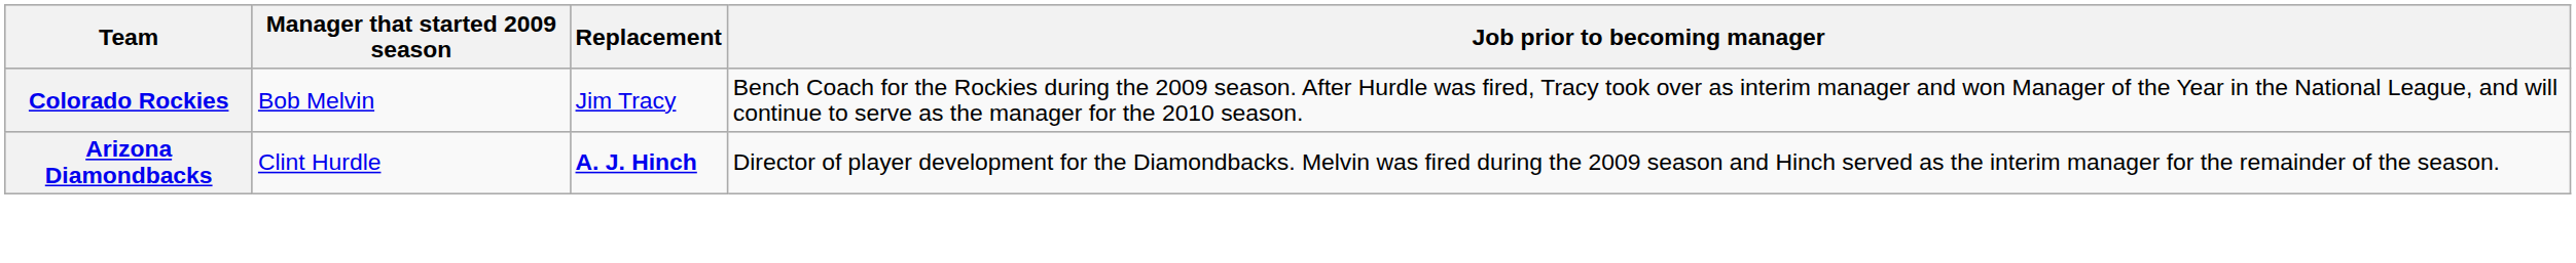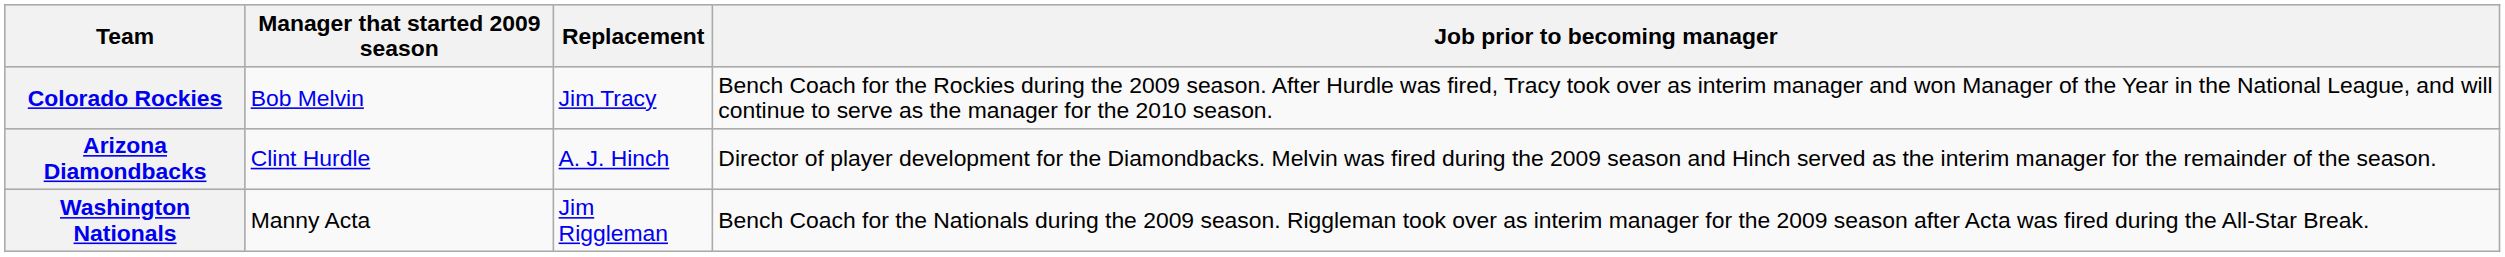 <table class="wikitable" style="font-size:90%;">
 <tr>
 <th>Team</th>
 <th>Manager that started 2009 season</th>
 <th>Replacement</th>
 <th>Job prior to becoming manager</th>
 </tr>
 <tr>
 <th><a href='#'>Colorado Rockies</a></th>
 <td><a href='#'>Bob Melvin</a></td>
 <td><a href='#'>Jim Tracy</a></td>
 <td>Bench Coach for the Rockies during the 2009 season. After Hurdle was fired, Tracy took over as interim manager and won Manager of the Year in the National League, and will continue to serve as the manager for the 2010 season.</td>
 </tr>
 <tr>
 <th><a href='#'>Arizona Diamondbacks</a></th>
 <td><a href='#'>Clint Hurdle</a></td>
-<td><strong><a href='#'>A. J. Hinch</a></strong></td>
+<td><a href='#'>A. J. Hinch</a></td>
 <td>Director of player development for the Diamondbacks. Melvin was fired during the 2009 season and Hinch served as the interim manager for the remainder of the season.</td>
 </tr>
+<tr>
+<th><a href='#'>Washington Nationals</a></th>
+<td>Manny Acta</td>
+<td><a href='#'>Jim Riggleman</a></td>
+<td>Bench Coach for the Nationals during the 2009 season. Riggleman took over as interim manager for the 2009 season after Acta was fired during the All-Star Break.</td>
+</tr>
 </table>
